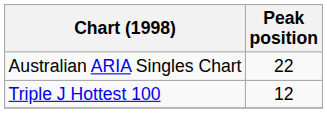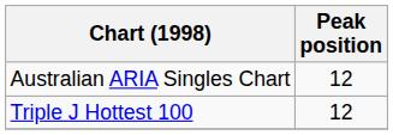 <table class="wikitable">
 <tr>
 <th>Chart (1998)</th>
 <th>Peak<br>position</th>
 </tr>
 <tr>
 <td>Australian <a href='#'>ARIA</a> Singles Chart</td>
-<td style="text-align:center;">22</td>
+<td style="text-align:center;">12</td>
 </tr>
 <tr>
 <td><a href='#'>Triple J Hottest 100</a></td>
 <td align="center">12</td>
 </tr>
 <tr>
 </tr>
 </table>
